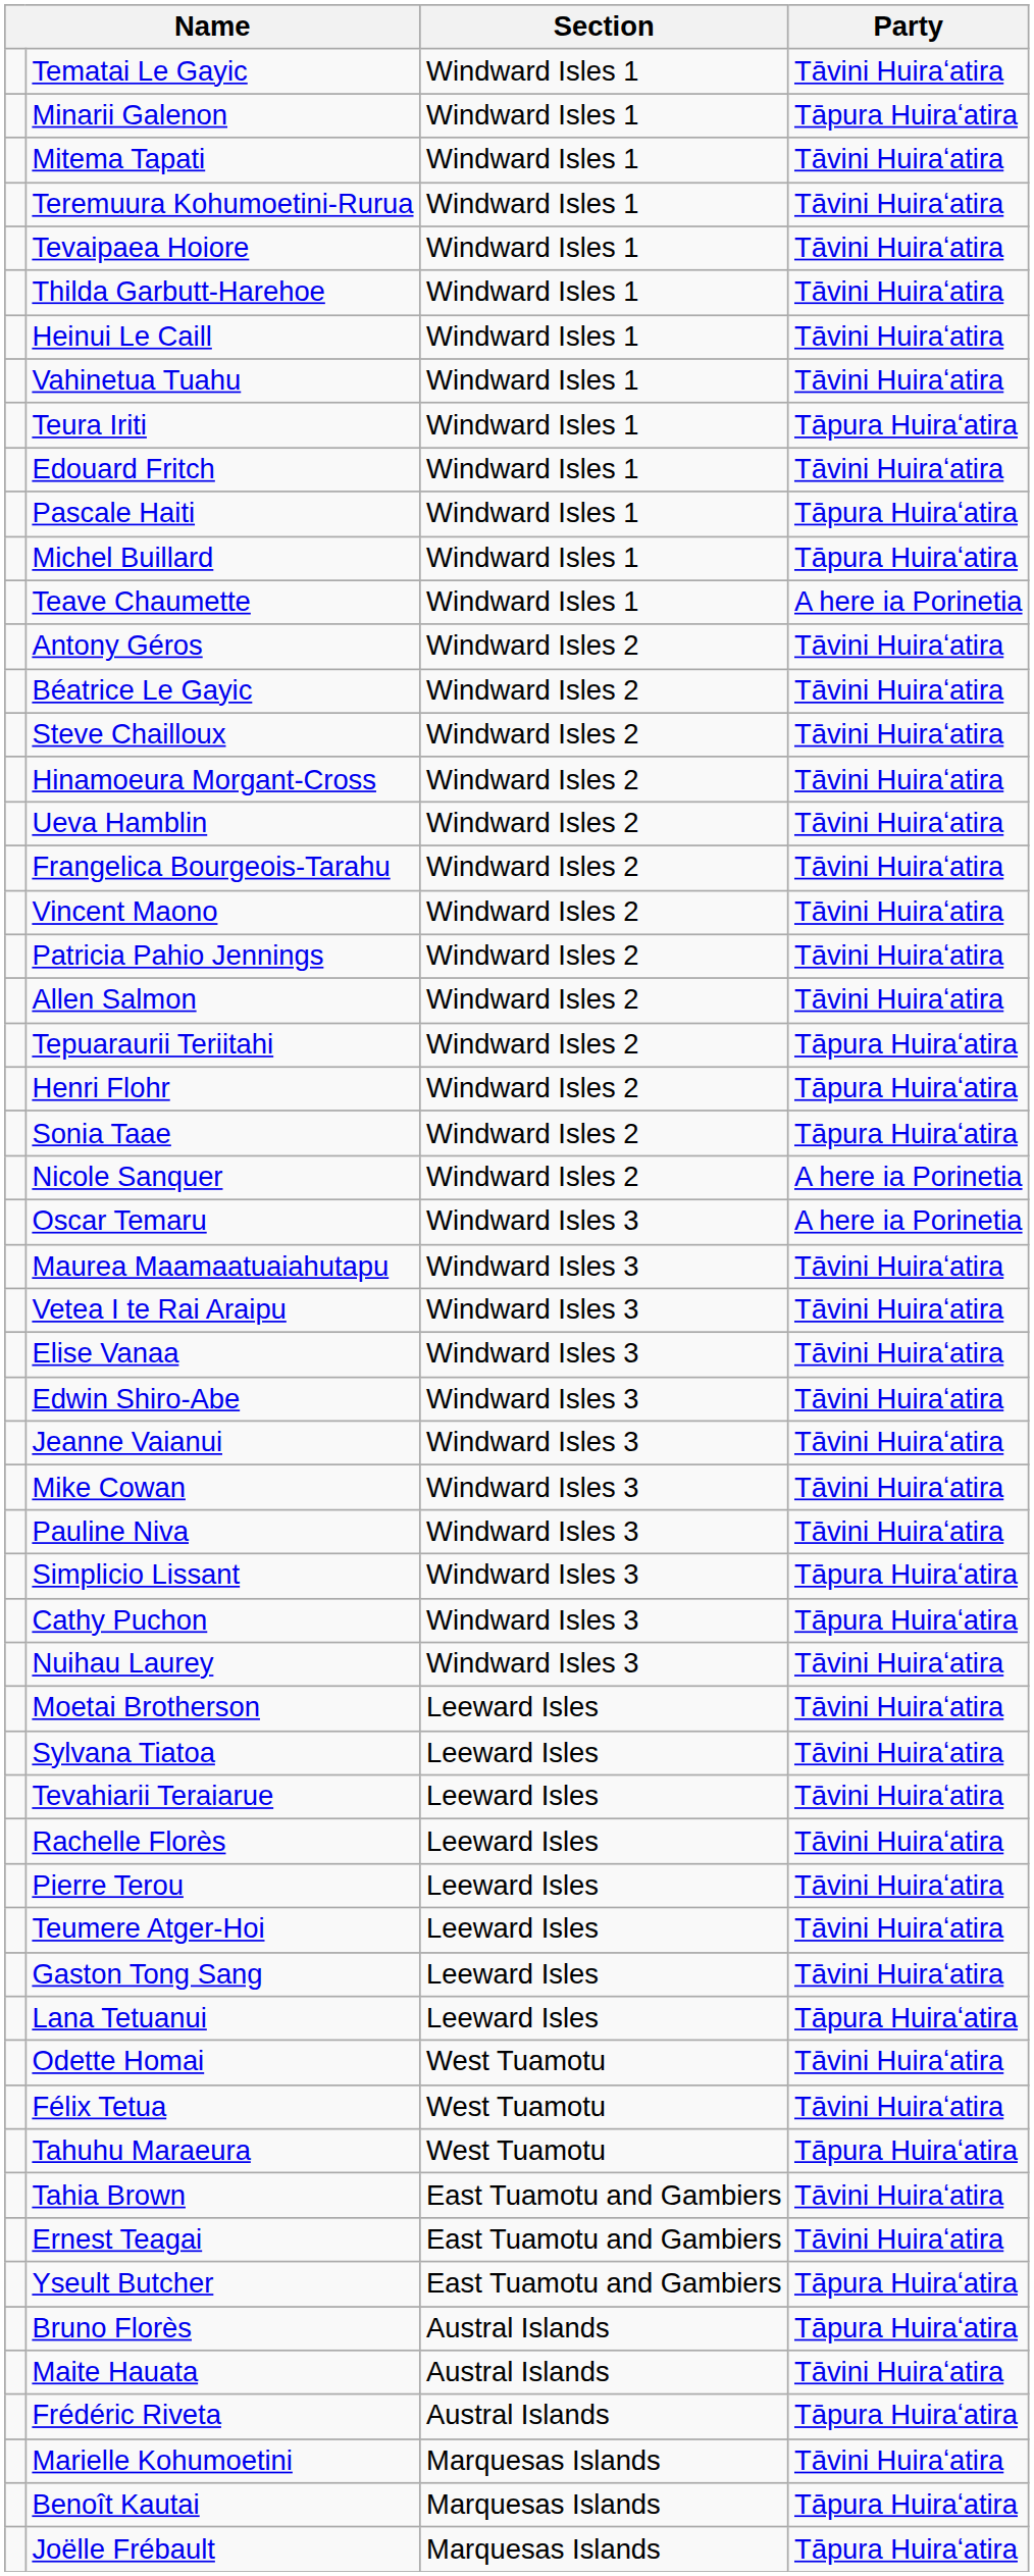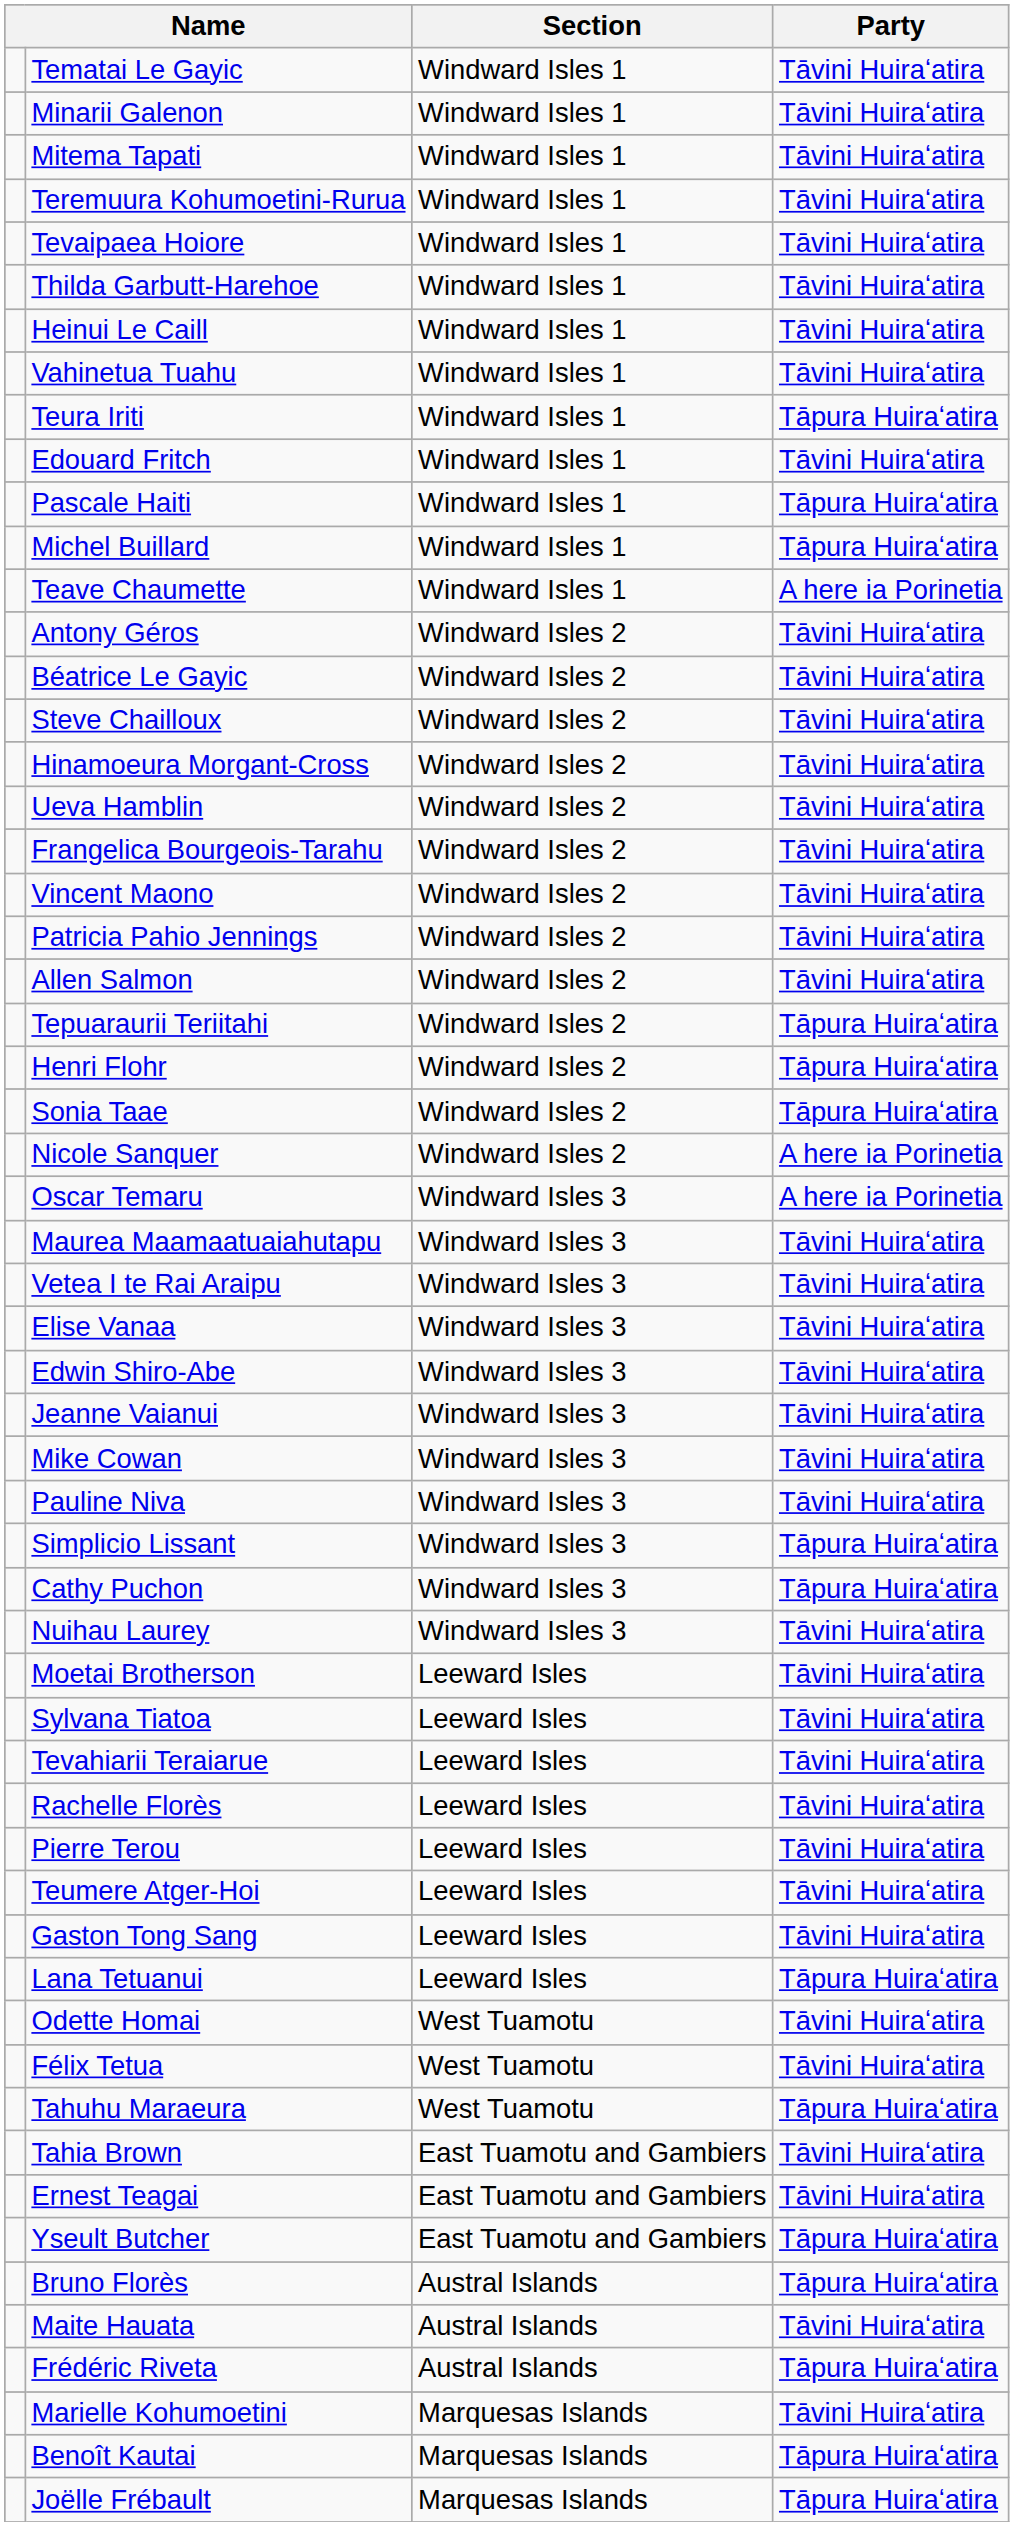 <table class="wikitable sortable">
 <tr>
 <th colspan=2>Name</th>
 <th>Section</th>
 <th>Party</th>
 </tr>
 <tr>
 <td bgcolor=> </td>
 <td><a href='#'>Tematai Le Gayic</a></td>
 <td>Windward Isles 1</td>
 <td><a href='#'>Tāvini Huiraʻatira</a></td>
 </tr>
 <tr>
 <td bgcolor=> </td>
 <td><a href='#'>Minarii Galenon</a></td>
 <td>Windward Isles 1</td>
-<td><a href='#'>Tāpura Huiraʻatira</a></td>
+<td><a href='#'>Tāvini Huiraʻatira</a></td>
 </tr>
 <tr>
 <td bgcolor=> </td>
 <td><a href='#'>Mitema Tapati</a></td>
 <td>Windward Isles 1</td>
 <td><a href='#'>Tāvini Huiraʻatira</a></td>
 </tr>
 <tr>
 <td bgcolor=> </td>
 <td><a href='#'>Teremuura Kohumoetini-Rurua</a></td>
 <td>Windward Isles 1</td>
 <td><a href='#'>Tāvini Huiraʻatira</a></td>
 </tr>
 <tr>
 <td bgcolor=> </td>
 <td><a href='#'>Tevaipaea Hoiore</a></td>
 <td>Windward Isles 1</td>
 <td><a href='#'>Tāvini Huiraʻatira</a></td>
 </tr>
 <tr>
 <td bgcolor=> </td>
 <td><a href='#'>Thilda Garbutt-Harehoe</a></td>
 <td>Windward Isles 1</td>
 <td><a href='#'>Tāvini Huiraʻatira</a></td>
 </tr>
 <tr>
 <td bgcolor=> </td>
 <td><a href='#'>Heinui Le Caill</a></td>
 <td>Windward Isles 1</td>
 <td><a href='#'>Tāvini Huiraʻatira</a></td>
 </tr>
 <tr>
 <td bgcolor=> </td>
 <td><a href='#'>Vahinetua Tuahu</a></td>
 <td>Windward Isles 1</td>
 <td><a href='#'>Tāvini Huiraʻatira</a></td>
 </tr>
 <tr>
 <td bgcolor=> </td>
 <td><a href='#'>Teura Iriti</a></td>
 <td>Windward Isles 1</td>
 <td><a href='#'>Tāpura Huiraʻatira</a></td>
 </tr>
 <tr>
 <td bgcolor=> </td>
 <td><a href='#'>Edouard Fritch</a></td>
 <td>Windward Isles 1</td>
 <td><a href='#'>Tāvini Huiraʻatira</a></td>
 </tr>
 <tr>
 <td bgcolor=> </td>
 <td><a href='#'>Pascale Haiti</a></td>
 <td>Windward Isles 1</td>
 <td><a href='#'>Tāpura Huiraʻatira</a></td>
 </tr>
 <tr>
 <td bgcolor=> </td>
 <td><a href='#'>Michel Buillard</a></td>
 <td>Windward Isles 1</td>
 <td><a href='#'>Tāpura Huiraʻatira</a></td>
 </tr>
 <tr>
 <td bgcolor=> </td>
 <td><a href='#'>Teave Chaumette</a></td>
 <td>Windward Isles 1</td>
 <td><a href='#'>A here ia Porinetia</a></td>
 </tr>
 <tr>
 <td bgcolor=> </td>
 <td><a href='#'>Antony Géros</a></td>
 <td>Windward Isles 2</td>
 <td><a href='#'>Tāvini Huiraʻatira</a></td>
 </tr>
 <tr>
 <td bgcolor=> </td>
 <td><a href='#'>Béatrice Le Gayic</a></td>
 <td>Windward Isles 2</td>
 <td><a href='#'>Tāvini Huiraʻatira</a></td>
 </tr>
 <tr>
 <td bgcolor=> </td>
 <td><a href='#'>Steve Chailloux</a></td>
 <td>Windward Isles 2</td>
 <td><a href='#'>Tāvini Huiraʻatira</a></td>
 </tr>
 <tr>
 <td bgcolor=> </td>
 <td><a href='#'>Hinamoeura Morgant-Cross</a></td>
 <td>Windward Isles 2</td>
 <td><a href='#'>Tāvini Huiraʻatira</a></td>
 </tr>
 <tr>
 <td bgcolor=> </td>
 <td><a href='#'>Ueva Hamblin</a></td>
 <td>Windward Isles 2</td>
 <td><a href='#'>Tāvini Huiraʻatira</a></td>
 </tr>
 <tr>
 <td bgcolor=> </td>
 <td><a href='#'>Frangelica Bourgeois-Tarahu</a></td>
 <td>Windward Isles 2</td>
 <td><a href='#'>Tāvini Huiraʻatira</a></td>
 </tr>
 <tr>
 <td bgcolor=> </td>
 <td><a href='#'>Vincent Maono</a></td>
 <td>Windward Isles 2</td>
 <td><a href='#'>Tāvini Huiraʻatira</a></td>
 </tr>
 <tr>
 <td bgcolor=> </td>
 <td><a href='#'>Patricia Pahio Jennings</a></td>
 <td>Windward Isles 2</td>
 <td><a href='#'>Tāvini Huiraʻatira</a></td>
 </tr>
 <tr>
 <td bgcolor=> </td>
 <td><a href='#'>Allen Salmon</a></td>
 <td>Windward Isles 2</td>
 <td><a href='#'>Tāvini Huiraʻatira</a></td>
 </tr>
 <tr>
 <td bgcolor=> </td>
 <td><a href='#'>Tepuaraurii Teriitahi</a></td>
 <td>Windward Isles 2</td>
 <td><a href='#'>Tāpura Huiraʻatira</a></td>
 </tr>
 <tr>
 <td bgcolor=> </td>
 <td><a href='#'>Henri Flohr</a></td>
 <td>Windward Isles 2</td>
 <td><a href='#'>Tāpura Huiraʻatira</a></td>
 </tr>
 <tr>
 <td bgcolor=> </td>
 <td><a href='#'>Sonia Taae</a></td>
 <td>Windward Isles 2</td>
 <td><a href='#'>Tāpura Huiraʻatira</a></td>
 </tr>
 <tr>
 <td bgcolor=> </td>
 <td><a href='#'>Nicole Sanquer</a></td>
 <td>Windward Isles 2</td>
 <td><a href='#'>A here ia Porinetia</a></td>
 </tr>
 <tr>
 <td bgcolor=> </td>
 <td><a href='#'>Oscar Temaru</a></td>
 <td>Windward Isles 3</td>
 <td><a href='#'>A here ia Porinetia</a></td>
 </tr>
 <tr>
 <td bgcolor=> </td>
 <td><a href='#'>Maurea Maamaatuaiahutapu</a></td>
 <td>Windward Isles 3</td>
 <td><a href='#'>Tāvini Huiraʻatira</a></td>
 </tr>
 <tr>
 <td bgcolor=> </td>
 <td><a href='#'>Vetea I te Rai Araipu</a></td>
 <td>Windward Isles 3</td>
 <td><a href='#'>Tāvini Huiraʻatira</a></td>
 </tr>
 <tr>
 <td bgcolor=> </td>
 <td><a href='#'>Elise Vanaa</a></td>
 <td>Windward Isles 3</td>
 <td><a href='#'>Tāvini Huiraʻatira</a></td>
 </tr>
 <tr>
 <td bgcolor=> </td>
 <td><a href='#'>Edwin Shiro-Abe</a></td>
 <td>Windward Isles 3</td>
 <td><a href='#'>Tāvini Huiraʻatira</a></td>
 </tr>
 <tr>
 <td bgcolor=> </td>
 <td><a href='#'>Jeanne Vaianui</a></td>
 <td>Windward Isles 3</td>
 <td><a href='#'>Tāvini Huiraʻatira</a></td>
 </tr>
 <tr>
 <td bgcolor=> </td>
 <td><a href='#'>Mike Cowan</a></td>
 <td>Windward Isles 3</td>
 <td><a href='#'>Tāvini Huiraʻatira</a></td>
 </tr>
 <tr>
 <td bgcolor=> </td>
 <td><a href='#'>Pauline Niva</a></td>
 <td>Windward Isles 3</td>
 <td><a href='#'>Tāvini Huiraʻatira</a></td>
 </tr>
 <tr>
 <td bgcolor=> </td>
 <td><a href='#'>Simplicio Lissant</a></td>
 <td>Windward Isles 3</td>
 <td><a href='#'>Tāpura Huiraʻatira</a></td>
 </tr>
 <tr>
 <td bgcolor=> </td>
 <td><a href='#'>Cathy Puchon</a></td>
 <td>Windward Isles 3</td>
 <td><a href='#'>Tāpura Huiraʻatira</a></td>
 </tr>
 <tr>
 <td bgcolor=> </td>
 <td><a href='#'>Nuihau Laurey</a></td>
 <td>Windward Isles 3</td>
 <td><a href='#'>Tāvini Huiraʻatira</a></td>
 </tr>
 <tr>
 <td bgcolor=> </td>
 <td><a href='#'>Moetai Brotherson</a></td>
 <td>Leeward Isles</td>
 <td><a href='#'>Tāvini Huiraʻatira</a></td>
 </tr>
 <tr>
 <td bgcolor=> </td>
 <td><a href='#'>Sylvana Tiatoa</a></td>
 <td>Leeward Isles</td>
 <td><a href='#'>Tāvini Huiraʻatira</a></td>
 </tr>
 <tr>
 <td bgcolor=> </td>
 <td><a href='#'>Tevahiarii Teraiarue</a></td>
 <td>Leeward Isles</td>
 <td><a href='#'>Tāvini Huiraʻatira</a></td>
 </tr>
 <tr>
 <td bgcolor=> </td>
 <td><a href='#'>Rachelle Florès</a></td>
 <td>Leeward Isles</td>
 <td><a href='#'>Tāvini Huiraʻatira</a></td>
 </tr>
 <tr>
 <td bgcolor=> </td>
 <td><a href='#'>Pierre Terou</a></td>
 <td>Leeward Isles</td>
 <td><a href='#'>Tāvini Huiraʻatira</a></td>
 </tr>
 <tr>
 <td bgcolor=> </td>
 <td><a href='#'>Teumere Atger-Hoi</a></td>
 <td>Leeward Isles</td>
 <td><a href='#'>Tāvini Huiraʻatira</a></td>
 </tr>
 <tr>
 <td bgcolor=> </td>
 <td><a href='#'>Gaston Tong Sang</a></td>
 <td>Leeward Isles</td>
 <td><a href='#'>Tāvini Huiraʻatira</a></td>
 </tr>
 <tr>
 <td bgcolor=> </td>
 <td><a href='#'>Lana Tetuanui</a></td>
 <td>Leeward Isles</td>
 <td><a href='#'>Tāpura Huiraʻatira</a></td>
 </tr>
 <tr>
 <td bgcolor=> </td>
 <td><a href='#'>Odette Homai</a></td>
 <td>West Tuamotu</td>
 <td><a href='#'>Tāvini Huiraʻatira</a></td>
 </tr>
 <tr>
 <td bgcolor=> </td>
 <td><a href='#'>Félix Tetua</a></td>
 <td>West Tuamotu</td>
 <td><a href='#'>Tāvini Huiraʻatira</a></td>
 </tr>
 <tr>
 <td bgcolor=> </td>
 <td><a href='#'>Tahuhu Maraeura</a></td>
 <td>West Tuamotu</td>
 <td><a href='#'>Tāpura Huiraʻatira</a></td>
 </tr>
 <tr>
 <td bgcolor=> </td>
 <td><a href='#'>Tahia Brown</a></td>
 <td>East Tuamotu and Gambiers</td>
 <td><a href='#'>Tāvini Huiraʻatira</a></td>
 </tr>
 <tr>
 <td bgcolor=> </td>
 <td><a href='#'>Ernest Teagai</a></td>
 <td>East Tuamotu and Gambiers</td>
 <td><a href='#'>Tāvini Huiraʻatira</a></td>
 </tr>
 <tr>
 <td bgcolor=> </td>
 <td><a href='#'>Yseult Butcher</a></td>
 <td>East Tuamotu and Gambiers</td>
 <td><a href='#'>Tāpura Huiraʻatira</a></td>
 </tr>
 <tr>
 <td bgcolor=> </td>
 <td><a href='#'>Bruno Florès</a></td>
 <td>Austral Islands</td>
 <td><a href='#'>Tāpura Huiraʻatira</a></td>
 </tr>
 <tr>
 <td bgcolor=> </td>
 <td><a href='#'>Maite Hauata</a></td>
 <td>Austral Islands</td>
 <td><a href='#'>Tāvini Huiraʻatira</a></td>
 </tr>
 <tr>
 <td bgcolor=> </td>
 <td><a href='#'>Frédéric Riveta</a></td>
 <td>Austral Islands</td>
 <td><a href='#'>Tāpura Huiraʻatira</a></td>
 </tr>
 <tr>
 <td bgcolor=> </td>
 <td><a href='#'>Marielle Kohumoetini</a></td>
 <td>Marquesas Islands</td>
 <td><a href='#'>Tāvini Huiraʻatira</a></td>
 </tr>
 <tr>
 <td bgcolor=> </td>
 <td><a href='#'>Benoît Kautai</a></td>
 <td>Marquesas Islands</td>
 <td><a href='#'>Tāpura Huiraʻatira</a></td>
 </tr>
 <tr>
 <td bgcolor=> </td>
 <td><a href='#'>Joëlle Frébault</a></td>
 <td>Marquesas Islands</td>
 <td><a href='#'>Tāpura Huiraʻatira</a></td>
 </tr>
 </table>
